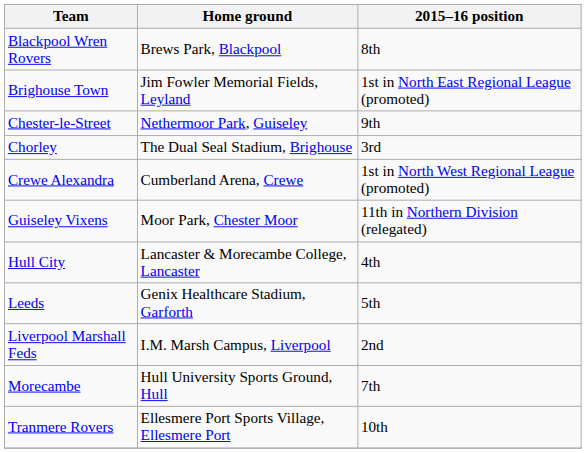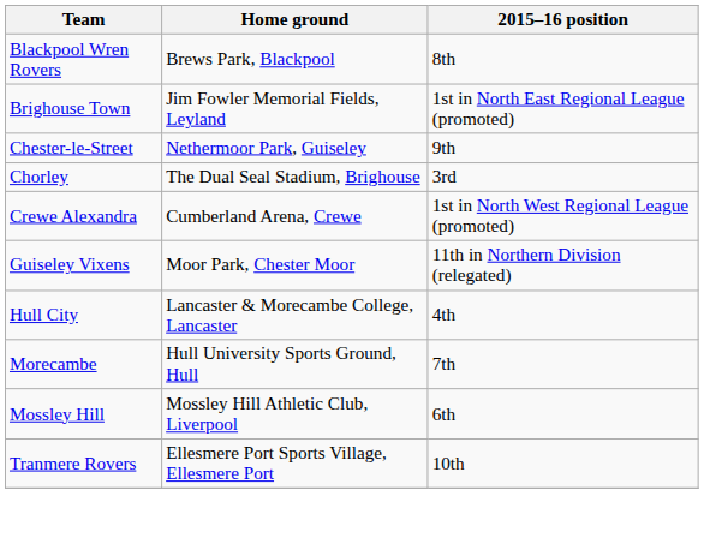 <table class=wikitable>
 <tr>
 <th>Team</th>
 <th>Home ground</th>
 <th>2015–16 position</th>
 </tr>
 <tr>
 <td><a href='#'>Blackpool Wren Rovers</a></td>
 <td>Brews Park, <a href='#'>Blackpool</a></td>
 <td>8th</td>
 </tr>
 <tr>
 <td><a href='#'>Brighouse Town</a></td>
 <td>Jim Fowler Memorial Fields, <a href='#'>Leyland</a></td>
 <td>1st in <a href='#'>North East Regional League</a> (promoted)</td>
 </tr>
 <tr>
 <td><a href='#'>Chester-le-Street</a></td>
 <td><a href='#'>Nethermoor Park</a>, <a href='#'>Guiseley</a></td>
 <td>9th</td>
 </tr>
 <tr>
 <td><a href='#'>Chorley</a></td>
 <td>The Dual Seal Stadium, <a href='#'>Brighouse</a></td>
 <td>3rd</td>
 </tr>
 <tr>
 <td><a href='#'>Crewe Alexandra</a></td>
 <td>Cumberland Arena, <a href='#'>Crewe</a></td>
 <td>1st in <a href='#'>North West Regional League</a> (promoted)</td>
 </tr>
 <tr>
 <td><a href='#'>Guiseley Vixens</a></td>
 <td>Moor Park, <a href='#'>Chester Moor</a></td>
 <td>11th in <a href='#'>Northern Division</a> (relegated)</td>
 </tr>
 <tr>
 <td><a href='#'>Hull City</a></td>
 <td>Lancaster & Morecambe College, <a href='#'>Lancaster</a></td>
 <td>4th</td>
 </tr>
 <tr>
-<td><a href='#'>Leeds</a></td>
-<td>Genix Healthcare Stadium, <a href='#'>Garforth</a></td>
-<td>5th</td>
-</tr>
-<tr>
-<td><a href='#'>Liverpool Marshall Feds</a></td>
-<td>I.M. Marsh Campus, <a href='#'>Liverpool</a></td>
-<td>2nd</td>
-</tr>
-<tr>
 <td><a href='#'>Morecambe</a></td>
 <td>Hull University Sports Ground, <a href='#'>Hull</a></td>
 <td>7th</td>
+</tr>
+<tr>
+<td><a href='#'>Mossley Hill</a></td>
+<td>Mossley Hill Athletic Club, <a href='#'>Liverpool</a></td>
+<td>6th</td>
 </tr>
 <tr>
 <td><a href='#'>Tranmere Rovers</a></td>
 <td>Ellesmere Port Sports Village, <a href='#'>Ellesmere Port</a></td>
 <td>10th</td>
 </tr>
 <tr>
 </tr>
 </table>
